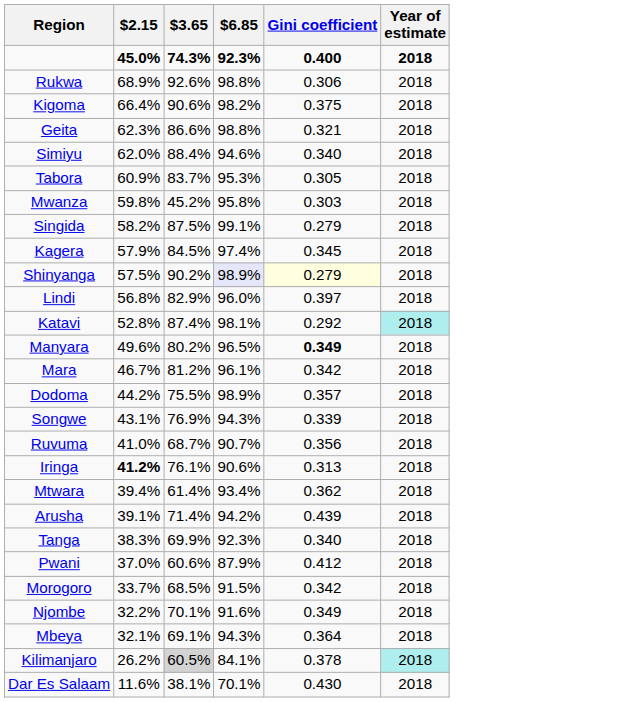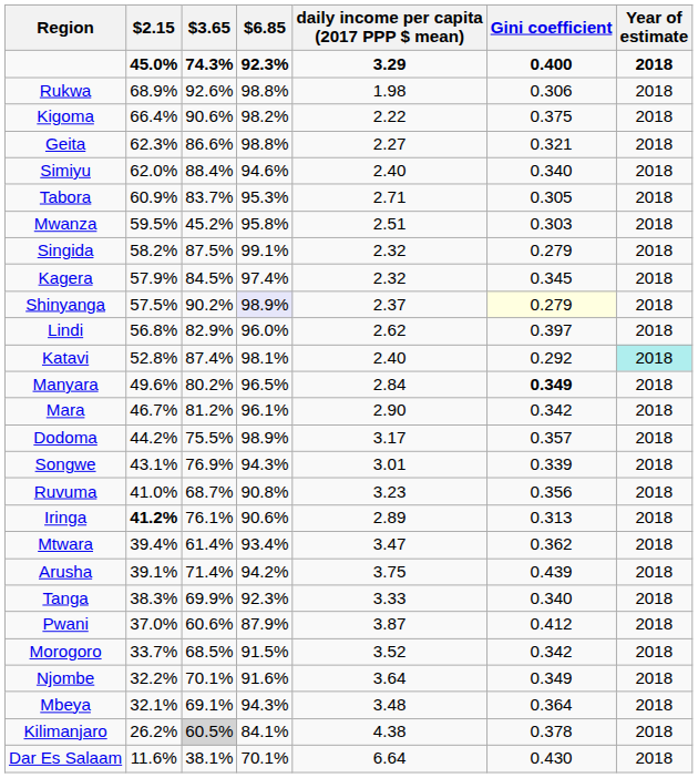 <table class="wikitable sortable sticky-header static-row-numbers sort-under" style="text-align:center;">
 <tr>
 <th data-sort-type="text">Region</th>
 <th data-sort-type="number">$2.15</th>
 <th data-sort-type="number">$3.65</th>
 <th data-sort-type="number">$6.85</th>
+<th>daily income per capita<br>(2017 PPP $ mean)</th>
 <th><a href='#'>Gini coefficient</a></th>
 <th data-sort-type="number">Year of<br>estimate</th>
 </tr>
 <tr class="sorttop static-row-header" style="font-weight: bold;">
 <td></td>
 <td>45.0%</td>
 <td>74.3%</td>
 <td>92.3%</td>
+<td>3.29</td>
 <td>0.400</td>
 <td>2018</td>
 </tr>
 <tr>
 <td><a href='#'>Rukwa</a></td>
 <td>68.9%</td>
 <td>92.6%</td>
 <td>98.8%</td>
+<td>1.98</td>
 <td>0.306</td>
 <td>2018</td>
 </tr>
 <tr>
 <td><a href='#'>Kigoma</a></td>
 <td>66.4%</td>
 <td>90.6%</td>
 <td>98.2%</td>
+<td>2.22</td>
 <td>0.375</td>
 <td>2018</td>
 </tr>
 <tr>
 <td><a href='#'>Geita</a></td>
 <td>62.3%</td>
 <td>86.6%</td>
 <td>98.8%</td>
+<td>2.27</td>
 <td>0.321</td>
 <td>2018</td>
 </tr>
 <tr>
 <td><a href='#'>Simiyu</a></td>
 <td>62.0%</td>
 <td>88.4%</td>
 <td>94.6%</td>
+<td>2.40</td>
 <td>0.340</td>
 <td>2018</td>
 </tr>
 <tr>
 <td><a href='#'>Tabora</a></td>
 <td>60.9%</td>
 <td>83.7%</td>
 <td>95.3%</td>
+<td>2.71</td>
 <td>0.305</td>
 <td>2018</td>
 </tr>
 <tr>
 <td><a href='#'>Mwanza</a></td>
-<td>59.8%</td>
+<td>59.5%</td>
 <td>45.2%</td>
 <td>95.8%</td>
+<td>2.51</td>
 <td>0.303</td>
 <td>2018</td>
 </tr>
 <tr>
 <td><a href='#'>Singida</a></td>
 <td>58.2%</td>
 <td>87.5%</td>
 <td>99.1%</td>
+<td>2.32</td>
 <td>0.279</td>
 <td>2018</td>
 </tr>
 <tr>
 <td><a href='#'>Kagera</a></td>
 <td>57.9%</td>
 <td>84.5%</td>
 <td>97.4%</td>
+<td>2.32</td>
 <td>0.345</td>
 <td>2018</td>
 </tr>
 <tr>
 <td><a href='#'>Shinyanga</a></td>
 <td>57.5%</td>
 <td>90.2%</td>
 <td style="background: lavender;">98.9%</td>
+<td>2.37</td>
 <td style="background: lightyellow;">0.279</td>
 <td>2018</td>
 </tr>
 <tr>
 <td><a href='#'>Lindi</a></td>
 <td>56.8%</td>
 <td>82.9%</td>
 <td>96.0%</td>
+<td>2.62</td>
 <td>0.397</td>
 <td>2018</td>
 </tr>
 <tr>
 <td><a href='#'>Katavi</a></td>
 <td>52.8%</td>
 <td>87.4%</td>
 <td>98.1%</td>
+<td>2.40</td>
 <td>0.292</td>
 <td style="background: paleturquoise;">2018</td>
 </tr>
 <tr>
 <td><a href='#'>Manyara</a></td>
 <td>49.6%</td>
 <td>80.2%</td>
 <td>96.5%</td>
+<td>2.84</td>
 <td><strong>0.349</strong></td>
 <td>2018</td>
 </tr>
 <tr>
 <td><a href='#'>Mara</a></td>
 <td>46.7%</td>
 <td>81.2%</td>
 <td>96.1%</td>
+<td>2.90</td>
 <td>0.342</td>
 <td>2018</td>
 </tr>
 <tr>
 <td><a href='#'>Dodoma</a></td>
 <td>44.2%</td>
 <td>75.5%</td>
 <td>98.9%</td>
+<td>3.17</td>
 <td>0.357</td>
 <td>2018</td>
 </tr>
 <tr>
 <td><a href='#'>Songwe</a></td>
 <td>43.1%</td>
 <td>76.9%</td>
 <td>94.3%</td>
+<td>3.01</td>
 <td>0.339</td>
 <td>2018</td>
 </tr>
 <tr>
 <td><a href='#'>Ruvuma</a></td>
 <td>41.0%</td>
 <td>68.7%</td>
-<td>90.7%</td>
+<td>90.8%</td>
+<td>3.23</td>
 <td>0.356</td>
 <td>2018</td>
 </tr>
 <tr>
 <td><a href='#'>Iringa</a></td>
 <td><strong>41.2%</strong></td>
 <td>76.1%</td>
 <td>90.6%</td>
+<td>2.89</td>
 <td>0.313</td>
 <td>2018</td>
 </tr>
 <tr>
 <td><a href='#'>Mtwara</a></td>
 <td>39.4%</td>
 <td>61.4%</td>
 <td>93.4%</td>
+<td>3.47</td>
 <td>0.362</td>
 <td>2018</td>
 </tr>
 <tr>
 <td><a href='#'>Arusha</a></td>
 <td>39.1%</td>
 <td>71.4%</td>
 <td>94.2%</td>
+<td>3.75</td>
 <td>0.439</td>
 <td>2018</td>
 </tr>
 <tr>
 <td><a href='#'>Tanga</a></td>
 <td>38.3%</td>
 <td>69.9%</td>
 <td>92.3%</td>
+<td>3.33</td>
 <td>0.340</td>
 <td>2018</td>
 </tr>
 <tr>
 <td><a href='#'>Pwani</a></td>
 <td>37.0%</td>
 <td>60.6%</td>
 <td>87.9%</td>
+<td>3.87</td>
 <td>0.412</td>
 <td>2018</td>
 </tr>
 <tr>
 <td><a href='#'>Morogoro</a></td>
 <td>33.7%</td>
 <td>68.5%</td>
 <td>91.5%</td>
+<td>3.52</td>
 <td>0.342</td>
 <td>2018</td>
 </tr>
 <tr>
 <td><a href='#'>Njombe</a></td>
 <td>32.2%</td>
 <td>70.1%</td>
 <td>91.6%</td>
+<td>3.64</td>
 <td>0.349</td>
 <td>2018</td>
 </tr>
 <tr>
 <td><a href='#'>Mbeya</a></td>
 <td>32.1%</td>
 <td>69.1%</td>
 <td>94.3%</td>
+<td>3.48</td>
 <td>0.364</td>
 <td>2018</td>
 </tr>
 <tr>
 <td><a href='#'>Kilimanjaro</a></td>
 <td>26.2%</td>
 <td style="background: lightgrey;">60.5%</td>
 <td>84.1%</td>
+<td>4.38</td>
 <td>0.378</td>
-<td style="background: paleturquoise;">2018</td>
+<td>2018</td>
 </tr>
 <tr>
 <td><a href='#'>Dar Es Salaam</a></td>
 <td>11.6%</td>
 <td>38.1%</td>
 <td>70.1%</td>
+<td>6.64</td>
 <td>0.430</td>
 <td>2018</td>
 </tr>
 </table>
